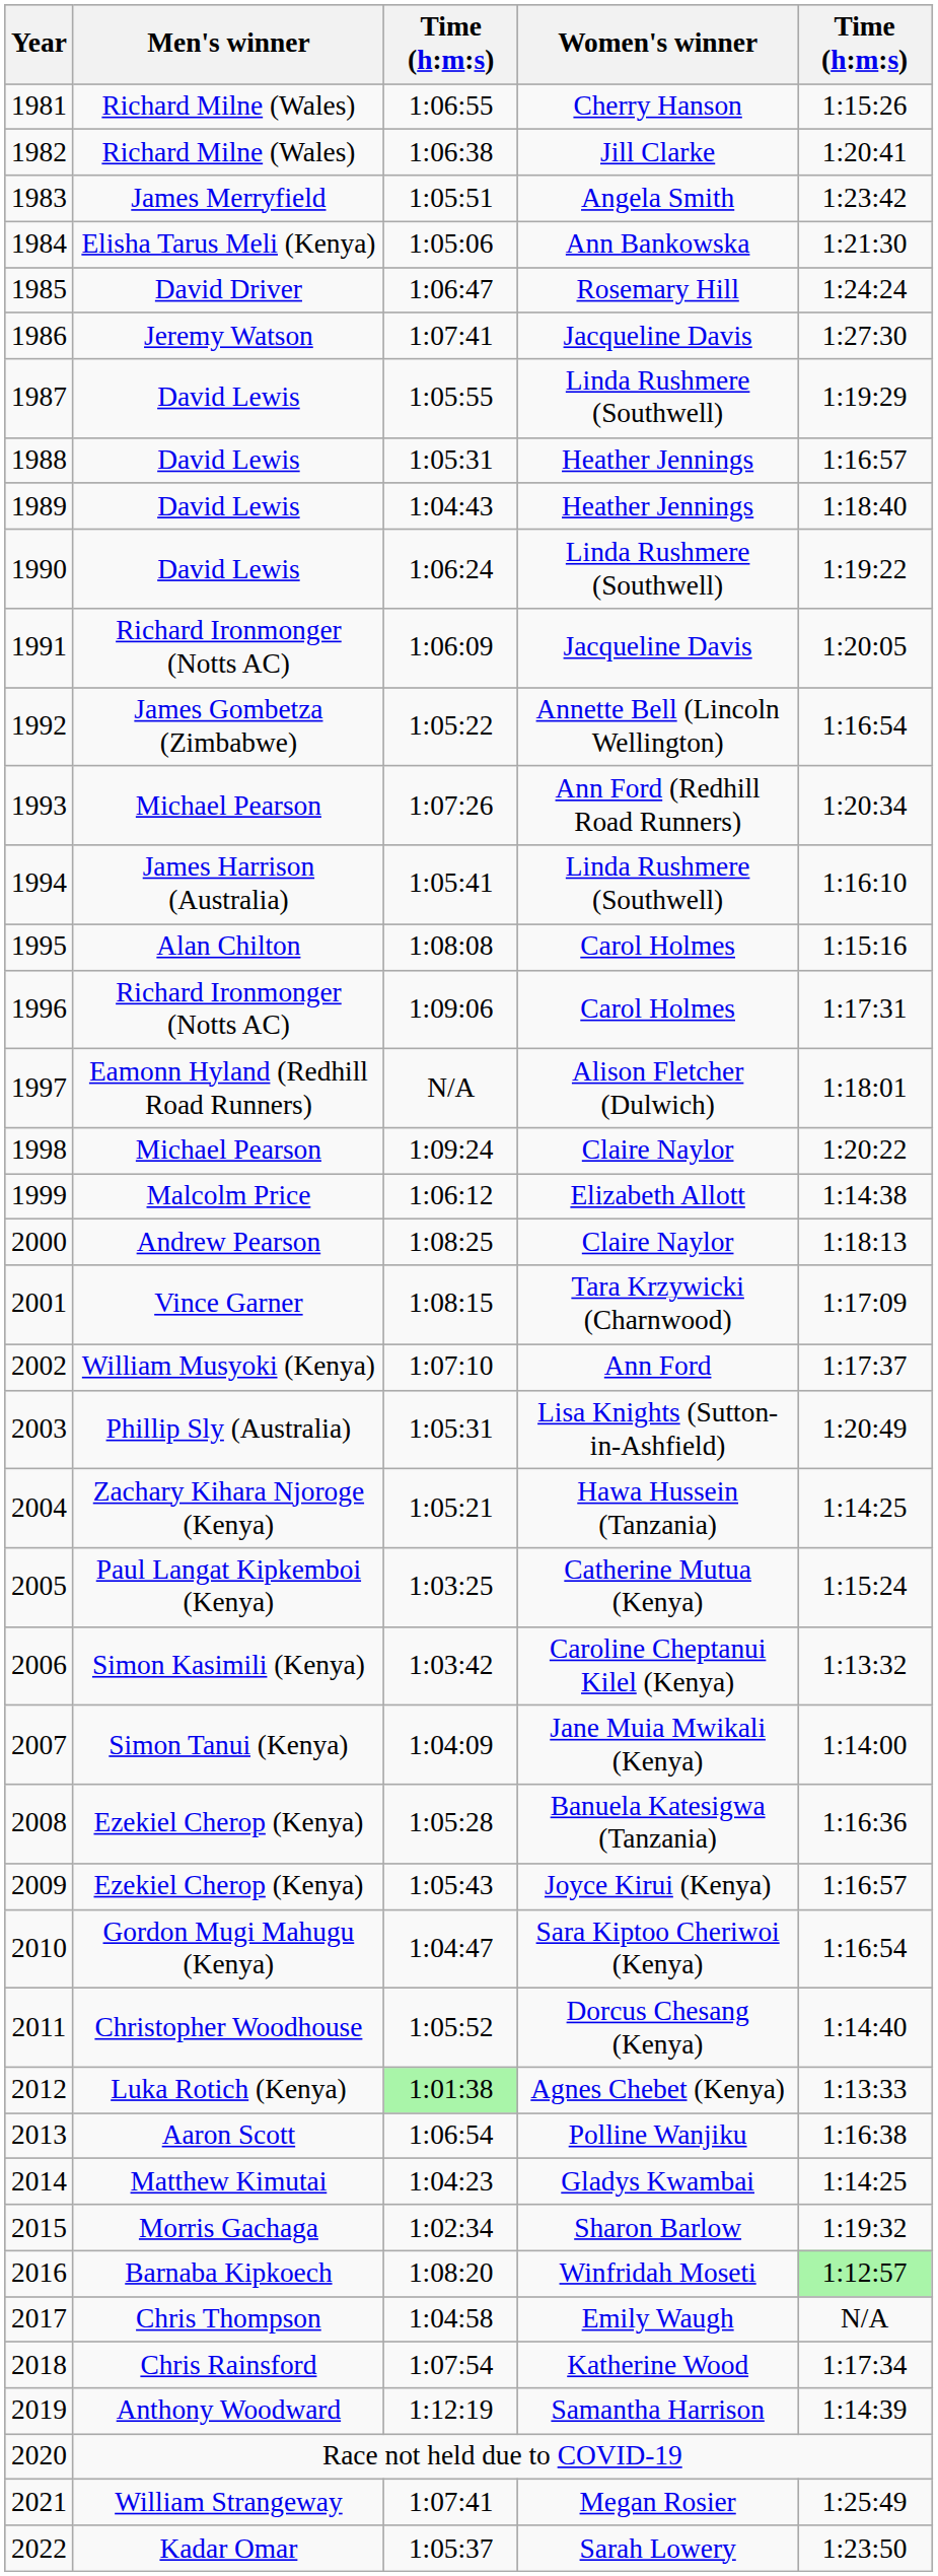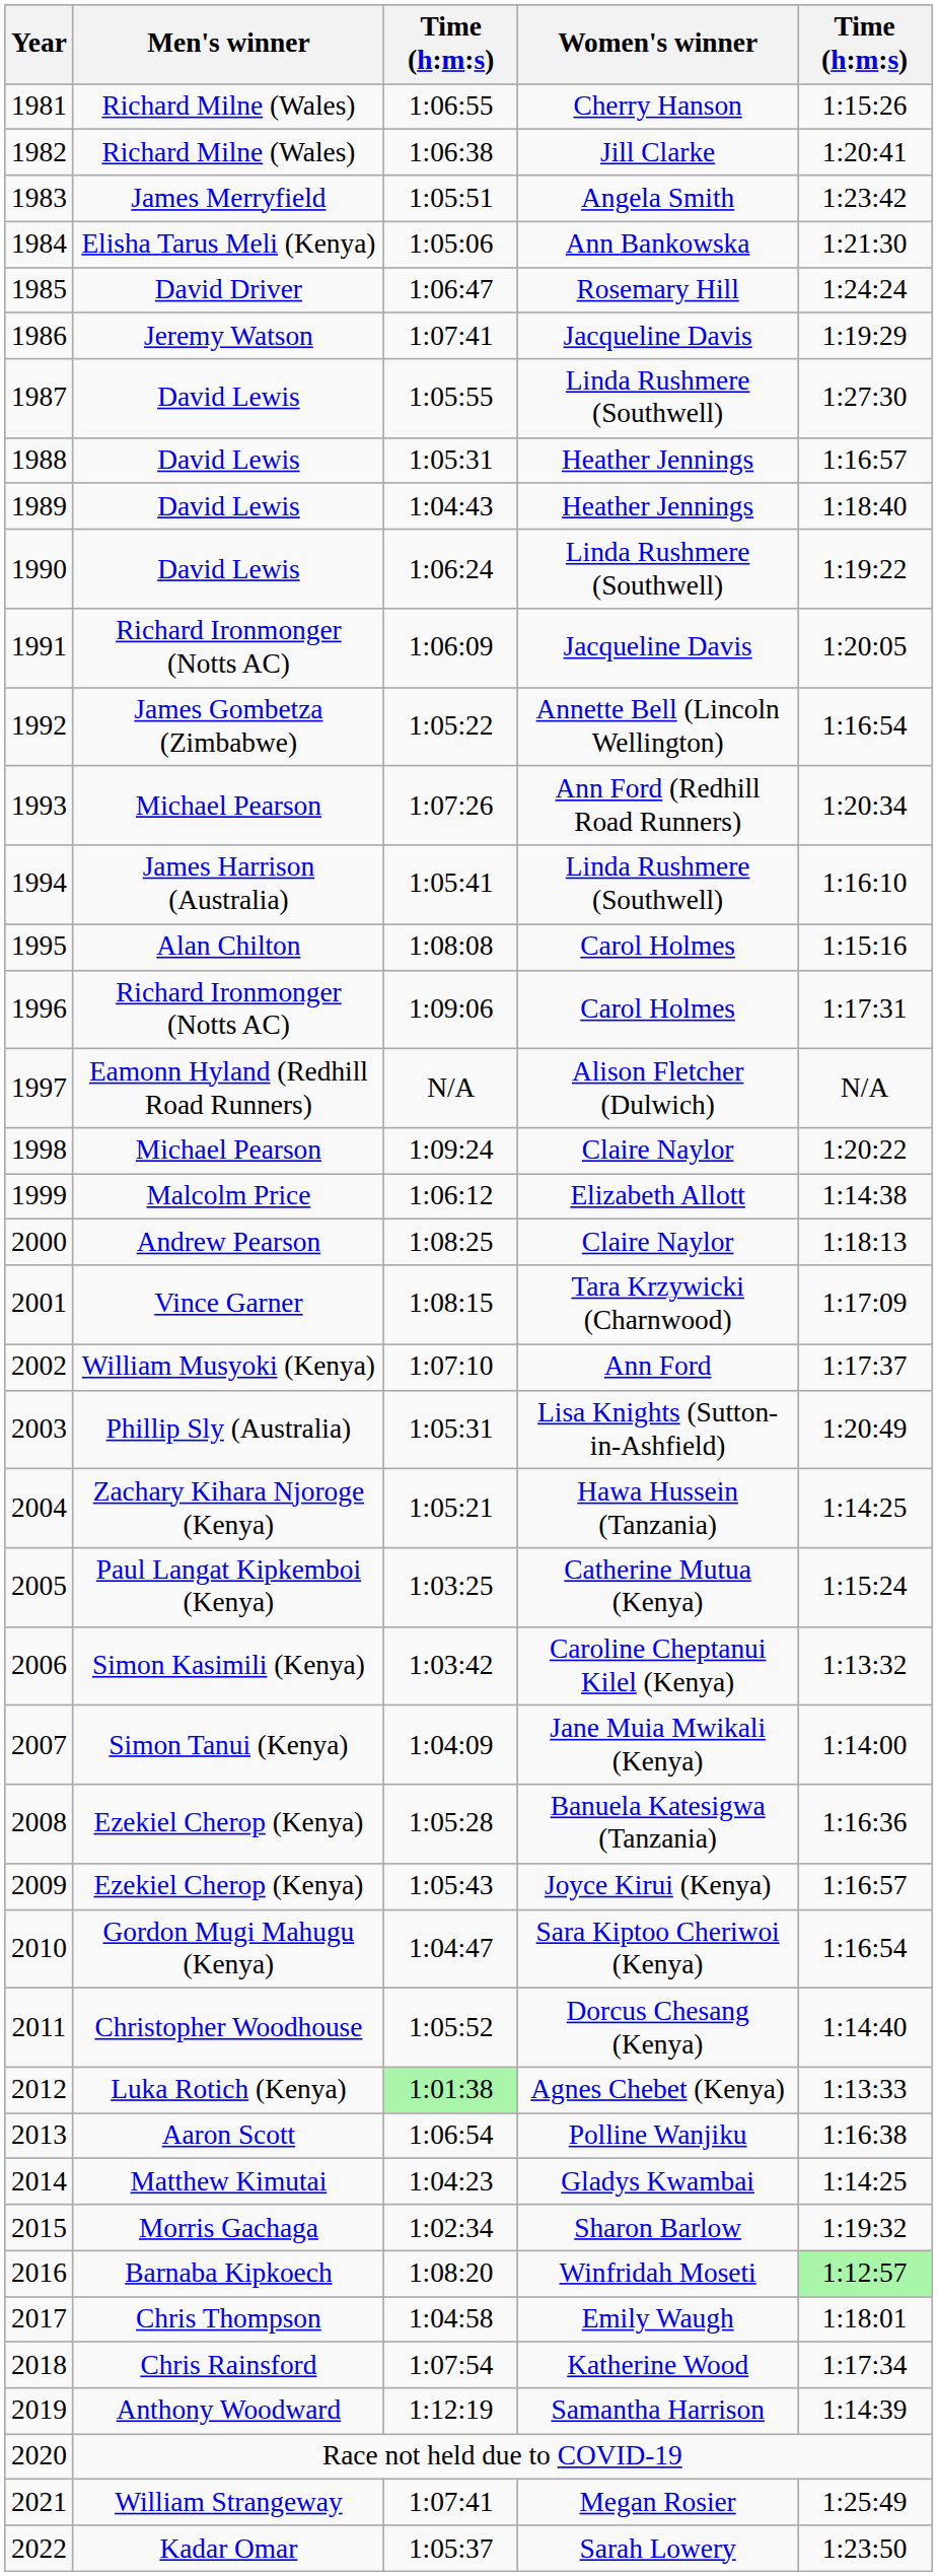 <table class="wikitable sortable"  style="text-align:center; font-size:105%; width:90%;">
 <tr>
 <th>Year</th>
 <th>Men's winner</th>
 <th>Time (<a href='#'>h</a>:<a href='#'>m</a>:<a href='#'>s</a>)</th>
 <th>Women's winner</th>
 <th>Time (<a href='#'>h</a>:<a href='#'>m</a>:<a href='#'>s</a>)</th>
 </tr>
 <tr>
 <td>1981</td>
 <td><a href='#'>Richard Milne</a> (Wales)</td>
 <td>1:06:55</td>
 <td><a href='#'>Cherry Hanson</a></td>
 <td>1:15:26</td>
 </tr>
 <tr>
 <td>1982</td>
 <td><a href='#'>Richard Milne</a> (Wales)</td>
 <td>1:06:38</td>
 <td><a href='#'>Jill Clarke</a></td>
 <td>1:20:41</td>
 </tr>
 <tr>
 <td>1983</td>
 <td><a href='#'>James Merryfield</a></td>
 <td>1:05:51</td>
 <td><a href='#'>Angela Smith</a></td>
 <td>1:23:42</td>
 </tr>
 <tr>
 <td>1984</td>
 <td><a href='#'>Elisha Tarus Meli</a> (Kenya)</td>
 <td>1:05:06</td>
 <td><a href='#'>Ann Bankowska</a></td>
 <td>1:21:30</td>
 </tr>
 <tr>
 <td>1985</td>
 <td><a href='#'>David Driver</a></td>
 <td>1:06:47</td>
 <td><a href='#'>Rosemary Hill</a></td>
 <td>1:24:24</td>
 </tr>
 <tr>
 <td>1986</td>
 <td><a href='#'>Jeremy Watson</a></td>
 <td>1:07:41</td>
 <td><a href='#'>Jacqueline Davis</a></td>
-<td>1:27:30</td>
+<td>1:19:29</td>
 </tr>
 <tr>
 <td>1987</td>
 <td><a href='#'>David Lewis</a></td>
 <td>1:05:55</td>
 <td><a href='#'>Linda Rushmere</a> (Southwell)</td>
-<td>1:19:29</td>
+<td>1:27:30</td>
 </tr>
 <tr>
 <td>1988</td>
 <td><a href='#'>David Lewis</a></td>
 <td>1:05:31</td>
 <td><a href='#'>Heather Jennings</a></td>
 <td>1:16:57</td>
 </tr>
 <tr>
 <td>1989</td>
 <td><a href='#'>David Lewis</a></td>
 <td>1:04:43</td>
 <td><a href='#'>Heather Jennings</a></td>
 <td>1:18:40</td>
 </tr>
 <tr>
 <td>1990</td>
 <td><a href='#'>David Lewis</a></td>
 <td>1:06:24</td>
 <td><a href='#'>Linda Rushmere</a> (Southwell)</td>
 <td>1:19:22</td>
 </tr>
 <tr>
 <td>1991</td>
 <td><a href='#'>Richard Ironmonger</a> (Notts AC)</td>
 <td>1:06:09</td>
 <td><a href='#'>Jacqueline Davis</a></td>
 <td>1:20:05</td>
 </tr>
 <tr>
 <td>1992</td>
 <td><a href='#'>James Gombetza</a> (Zimbabwe)</td>
 <td>1:05:22</td>
 <td><a href='#'>Annette Bell</a> (Lincoln Wellington)</td>
 <td>1:16:54</td>
 </tr>
 <tr>
 <td>1993</td>
 <td><a href='#'>Michael Pearson</a></td>
 <td>1:07:26</td>
 <td><a href='#'>Ann Ford</a> (Redhill Road Runners)</td>
 <td>1:20:34</td>
 </tr>
 <tr>
 <td>1994</td>
 <td><a href='#'>James Harrison</a> (Australia)</td>
 <td>1:05:41</td>
 <td><a href='#'>Linda Rushmere</a> (Southwell)</td>
 <td>1:16:10</td>
 </tr>
 <tr>
 <td>1995</td>
 <td><a href='#'>Alan Chilton</a></td>
 <td>1:08:08</td>
 <td><a href='#'>Carol Holmes</a></td>
 <td>1:15:16</td>
 </tr>
 <tr>
 <td>1996</td>
 <td><a href='#'>Richard Ironmonger</a> (Notts AC)</td>
 <td>1:09:06</td>
 <td><a href='#'>Carol Holmes</a></td>
 <td>1:17:31</td>
 </tr>
 <tr>
 <td>1997</td>
 <td><a href='#'>Eamonn Hyland</a> (Redhill Road Runners)</td>
 <td>N/A</td>
 <td><a href='#'>Alison Fletcher</a> (Dulwich)</td>
-<td>1:18:01</td>
+<td>N/A</td>
 </tr>
 <tr>
 <td>1998</td>
 <td><a href='#'>Michael Pearson</a></td>
 <td>1:09:24</td>
 <td><a href='#'>Claire Naylor</a></td>
 <td>1:20:22</td>
 </tr>
 <tr>
 <td>1999</td>
 <td><a href='#'>Malcolm Price</a></td>
 <td>1:06:12</td>
 <td><a href='#'>Elizabeth Allott</a></td>
 <td>1:14:38</td>
 </tr>
 <tr>
 <td>2000</td>
 <td><a href='#'>Andrew Pearson</a></td>
 <td>1:08:25</td>
 <td><a href='#'>Claire Naylor</a></td>
 <td>1:18:13</td>
 </tr>
 <tr>
 <td>2001</td>
 <td><a href='#'>Vince Garner</a></td>
 <td>1:08:15</td>
 <td><a href='#'>Tara Krzywicki</a> (Charnwood)</td>
 <td>1:17:09</td>
 </tr>
 <tr>
 <td>2002</td>
 <td><a href='#'>William Musyoki</a> (Kenya)</td>
 <td>1:07:10</td>
 <td><a href='#'>Ann Ford</a></td>
 <td>1:17:37</td>
 </tr>
 <tr>
 <td>2003</td>
 <td><a href='#'>Phillip Sly</a> (Australia)</td>
 <td>1:05:31</td>
 <td><a href='#'>Lisa Knights</a> (Sutton-in-Ashfield)</td>
 <td>1:20:49</td>
 </tr>
 <tr>
 <td>2004</td>
 <td><a href='#'>Zachary Kihara Njoroge</a> (Kenya)</td>
 <td>1:05:21</td>
 <td><a href='#'>Hawa Hussein</a> (Tanzania)</td>
 <td>1:14:25</td>
 </tr>
 <tr>
 <td>2005</td>
 <td><a href='#'>Paul Langat Kipkemboi</a> (Kenya)</td>
 <td>1:03:25</td>
 <td><a href='#'>Catherine Mutua</a> (Kenya)</td>
 <td>1:15:24</td>
 </tr>
 <tr>
 <td>2006</td>
 <td><a href='#'>Simon Kasimili</a> (Kenya)</td>
 <td>1:03:42</td>
 <td><a href='#'>Caroline Cheptanui Kilel</a> (Kenya)</td>
 <td>1:13:32</td>
 </tr>
 <tr>
 <td>2007</td>
 <td><a href='#'>Simon Tanui</a> (Kenya)</td>
 <td>1:04:09</td>
 <td><a href='#'>Jane Muia Mwikali</a> (Kenya)</td>
 <td>1:14:00</td>
 </tr>
 <tr>
 <td>2008</td>
 <td><a href='#'>Ezekiel Cherop</a> (Kenya)</td>
 <td>1:05:28</td>
 <td><a href='#'>Banuela Katesigwa</a> (Tanzania)</td>
 <td>1:16:36</td>
 </tr>
 <tr>
 <td>2009</td>
 <td><a href='#'>Ezekiel Cherop</a> (Kenya)</td>
 <td>1:05:43</td>
 <td><a href='#'>Joyce Kirui</a> (Kenya)</td>
 <td>1:16:57</td>
 </tr>
 <tr>
 <td>2010</td>
 <td><a href='#'>Gordon Mugi Mahugu</a> (Kenya)</td>
 <td>1:04:47</td>
 <td><a href='#'>Sara Kiptoo Cheriwoi</a> (Kenya)</td>
 <td>1:16:54</td>
 </tr>
 <tr>
 <td>2011</td>
 <td><a href='#'>Christopher Woodhouse</a></td>
 <td>1:05:52</td>
 <td><a href='#'>Dorcus Chesang</a> (Kenya)</td>
 <td>1:14:40</td>
 </tr>
 <tr>
 <td>2012</td>
 <td><a href='#'>Luka Rotich</a> (Kenya)</td>
 <td style="background:#a9f5a9;">1:01:38</td>
 <td><a href='#'>Agnes Chebet</a> (Kenya)</td>
 <td>1:13:33</td>
 </tr>
 <tr>
 <td>2013</td>
 <td><a href='#'>Aaron Scott</a></td>
 <td>1:06:54</td>
 <td><a href='#'>Polline Wanjiku</a></td>
 <td>1:16:38</td>
 </tr>
 <tr>
 <td>2014</td>
 <td><a href='#'>Matthew Kimutai</a></td>
 <td>1:04:23</td>
 <td><a href='#'>Gladys Kwambai</a></td>
 <td>1:14:25</td>
 </tr>
 <tr>
 <td>2015</td>
 <td><a href='#'>Morris Gachaga</a></td>
 <td>1:02:34</td>
 <td><a href='#'>Sharon Barlow</a></td>
 <td>1:19:32</td>
 </tr>
 <tr>
 <td>2016</td>
 <td><a href='#'>Barnaba Kipkoech</a></td>
 <td>1:08:20</td>
 <td><a href='#'>Winfridah Moseti</a></td>
 <td style="background:#a9f5a9;">1:12:57</td>
 </tr>
 <tr>
 <td>2017</td>
 <td><a href='#'>Chris Thompson</a></td>
 <td>1:04:58</td>
 <td><a href='#'>Emily Waugh</a></td>
-<td>N/A</td>
+<td>1:18:01</td>
 </tr>
 <tr>
 <td>2018 </td>
 <td><a href='#'>Chris Rainsford</a></td>
 <td>1:07:54</td>
 <td><a href='#'> Katherine Wood</a></td>
 <td>1:17:34</td>
 </tr>
 <tr>
 <td>2019</td>
 <td><a href='#'>Anthony Woodward</a></td>
 <td>1:12:19</td>
 <td><a href='#'> Samantha Harrison</a></td>
 <td>1:14:39</td>
 </tr>
 <tr>
 <td>2020</td>
 <td colspan=4>Race not held due to <a href='#'>COVID-19</a></td>
 </tr>
 <tr>
 <td>2021</td>
 <td><a href='#'>William Strangeway</a></td>
 <td>1:07:41</td>
 <td><a href='#'>Megan Rosier</a></td>
 <td>1:25:49</td>
 </tr>
 <tr>
 <td>2022</td>
 <td><a href='#'>Kadar Omar</a></td>
 <td>1:05:37</td>
 <td><a href='#'>Sarah Lowery</a></td>
 <td>1:23:50</td>
 </tr>
 <tr>
 </tr>
 </table>
